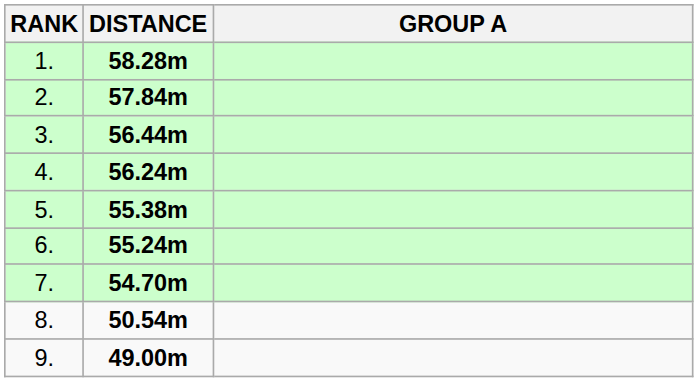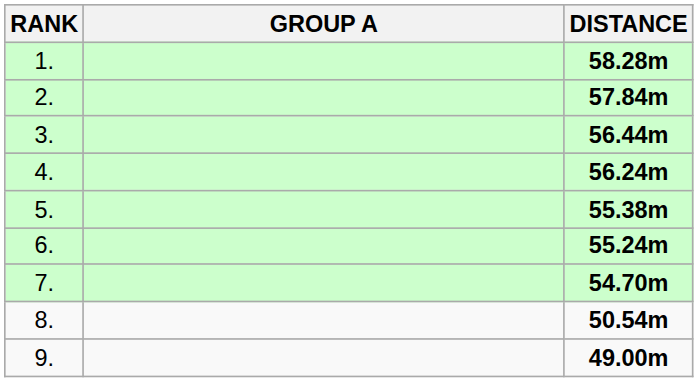 <table class="wikitable" style="border-collapse: collapse; font-size: 90%;">
 <tr>
 <th>RANK</th>
+<th style="width: 20em">GROUP A</th>
 <th style="width: 5em">DISTANCE</th>
-<th style="width: 20em">GROUP A</th>
 </tr>
 <tr style="background:#ccffcc;">
 <td align="center">1.</td>
+<td></td>
 <td align="center"><strong>58.28m</strong></td>
-<td></td>
 </tr>
 <tr style="background:#ccffcc;">
 <td align="center">2.</td>
+<td></td>
 <td align="center"><strong>57.84m</strong></td>
-<td></td>
 </tr>
 <tr style="background:#ccffcc;">
 <td align="center">3.</td>
+<td></td>
 <td align="center"><strong>56.44m</strong></td>
-<td></td>
 </tr>
 <tr style="background:#ccffcc;">
 <td align="center">4.</td>
+<td></td>
 <td align="center"><strong>56.24m</strong></td>
-<td></td>
 </tr>
 <tr style="background:#ccffcc;">
 <td align="center">5.</td>
+<td></td>
 <td align="center"><strong>55.38m</strong></td>
-<td></td>
 </tr>
 <tr style="background:#ccffcc;">
 <td align="center">6.</td>
+<td></td>
 <td align="center"><strong>55.24m</strong></td>
-<td></td>
 </tr>
 <tr style="background:#ccffcc;">
 <td align="center">7.</td>
+<td></td>
 <td align="center"><strong>54.70m</strong></td>
-<td></td>
 </tr>
 <tr>
 <td align="center">8.</td>
+<td></td>
 <td align="center"><strong>50.54m</strong></td>
-<td></td>
 </tr>
 <tr>
 <td align="center">9.</td>
+<td></td>
 <td align="center"><strong>49.00m</strong></td>
-<td></td>
 </tr>
 </table>
